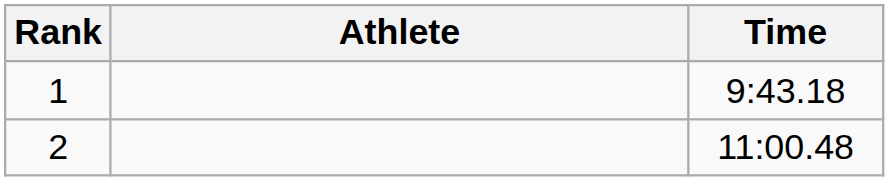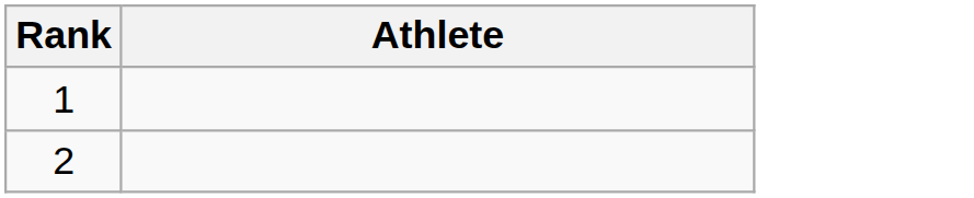 <table class=wikitable style="text-align:center">
 <tr>
 <th width=40>Rank</th>
 <th width=250>Athlete</th>
-<th width=80>Time</th>
 </tr>
 <tr>
 <td>1</td>
 <td align=left></td>
-<td>9:43.18</td>
 </tr>
 <tr>
 <td>2</td>
 <td align=left></td>
-<td>11:00.48</td>
 </tr>
 </table>
